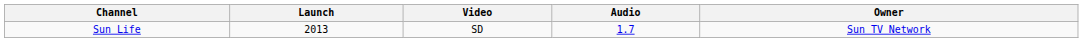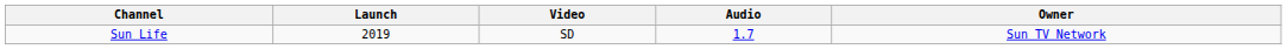 <table class="wikitable sortable" style="border-collapse:collapse; font-size: 90%; text-align:center" width="100%">
 <tr>
 <th>Channel</th>
 <th>Launch</th>
 <th>Video</th>
 <th>Audio</th>
 <th>Owner</th>
 </tr>
 <tr>
 <td><a href='#'>Sun Life</a></td>
-<td>2013</td>
+<td>2019</td>
 <td>SD</td>
 <td><a href='#'>1.7</a></td>
 <td><a href='#'>Sun TV Network</a></td>
 </tr>
 </table>
